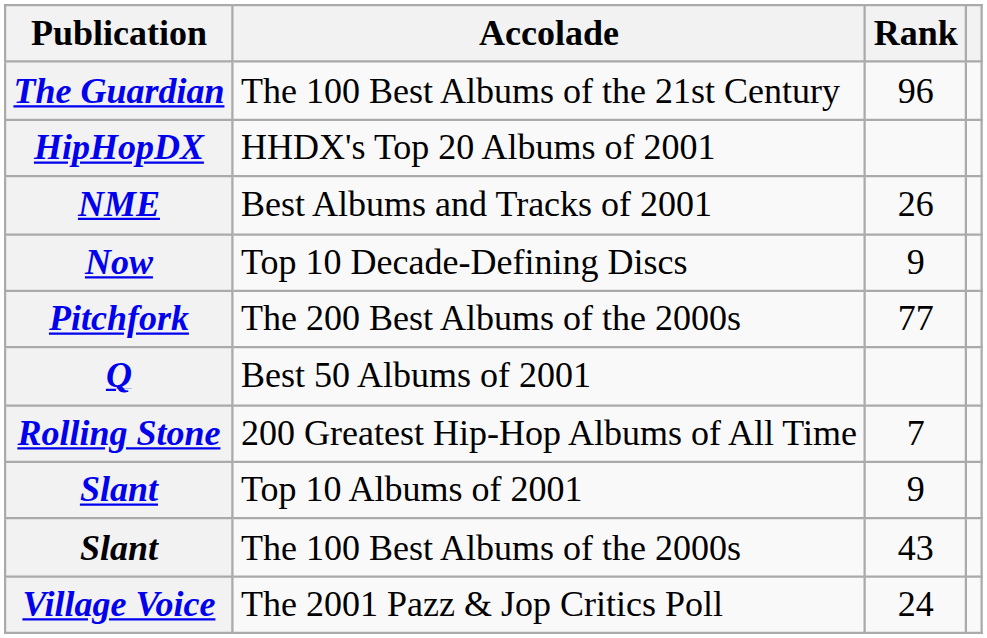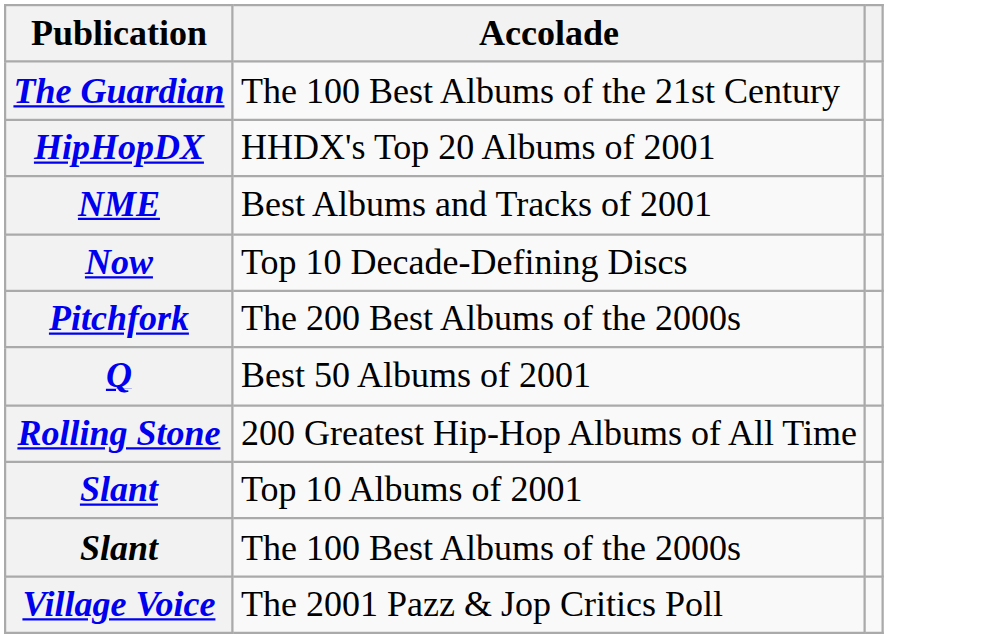 <table class="wikitable sortable plainrowheaders">
 <tr>
 <th>Publication</th>
 <th>Accolade</th>
-<th>Rank</th>
 <th class="unsortable"></th>
 </tr>
 <tr>
 <th scope="row"><em><a href='#'>The Guardian</a></em></th>
 <td>The 100 Best Albums of the 21st Century</td>
-<td style="text-align:center;">96</td>
 <td></td>
 </tr>
 <tr>
 <th scope="row"><em><a href='#'>HipHopDX</a></em></th>
 <td>HHDX's Top 20 Albums of 2001</td>
 <td></td>
-<td></td>
 </tr>
 <tr>
 <th scope="row"><em><a href='#'>NME</a></em></th>
 <td>Best Albums and Tracks of 2001</td>
-<td style="text-align:center;">26</td>
 <td></td>
 </tr>
 <tr>
 <th scope="row"><em><a href='#'>Now</a></em></th>
 <td>Top 10 Decade-Defining Discs</td>
-<td style="text-align:center;">9</td>
 <td></td>
 </tr>
 <tr>
 <th scope="row"><em><a href='#'>Pitchfork</a></em></th>
 <td>The 200 Best Albums of the 2000s</td>
-<td style="text-align:center;">77</td>
 <td></td>
 </tr>
 <tr>
 <th scope="row"><em><a href='#'>Q</a></em></th>
 <td>Best 50 Albums of 2001</td>
 <td></td>
-<td></td>
 </tr>
 <tr>
 <th scope="row"><em><a href='#'>Rolling Stone</a></em></th>
 <td>200 Greatest Hip-Hop Albums of All Time</td>
-<td style="text-align:center;">7</td>
 <td></td>
 </tr>
 <tr>
 <th scope="row"><em><a href='#'>Slant</a></em></th>
 <td>Top 10 Albums of 2001</td>
-<td style="text-align:center;">9</td>
 <td></td>
 </tr>
 <tr>
 <th scope="row"><em>Slant</em></th>
 <td>The 100 Best Albums of the 2000s</td>
-<td style="text-align:center;">43</td>
 <td></td>
 </tr>
 <tr>
 <th scope="row"><em><a href='#'>Village Voice</a></em></th>
 <td>The 2001 Pazz & Jop Critics Poll</td>
-<td style="text-align:center;">24</td>
 <td></td>
 </tr>
 </table>
